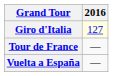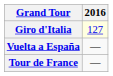 <table class="wikitable plainrowheaders">
 <tr>
 <th scope="col"><a href='#'>Grand Tour</a></th>
 <th scope="col">2016</th>
 </tr>
 <tr style="text-align:center;">
 <th scope="row"> <a href='#'>Giro d'Italia</a></th>
 <td style="background: lightyellow;"><a href='#'>127</a></td>
 </tr>
 <tr style="text-align:center;">
+<th scope="row"> <a href='#'>Vuelta a España</a></th>
+<td>—</td>
+</tr>
+<tr style="text-align:center;">
 <th scope="row"> <a href='#'>Tour de France</a></th>
 <td>—</td>
 </tr>
-<tr style="text-align:center;">
-<th scope="row"> <a href='#'>Vuelta a España</a></th>
-<td>—</td>
-</tr>
 </table>
